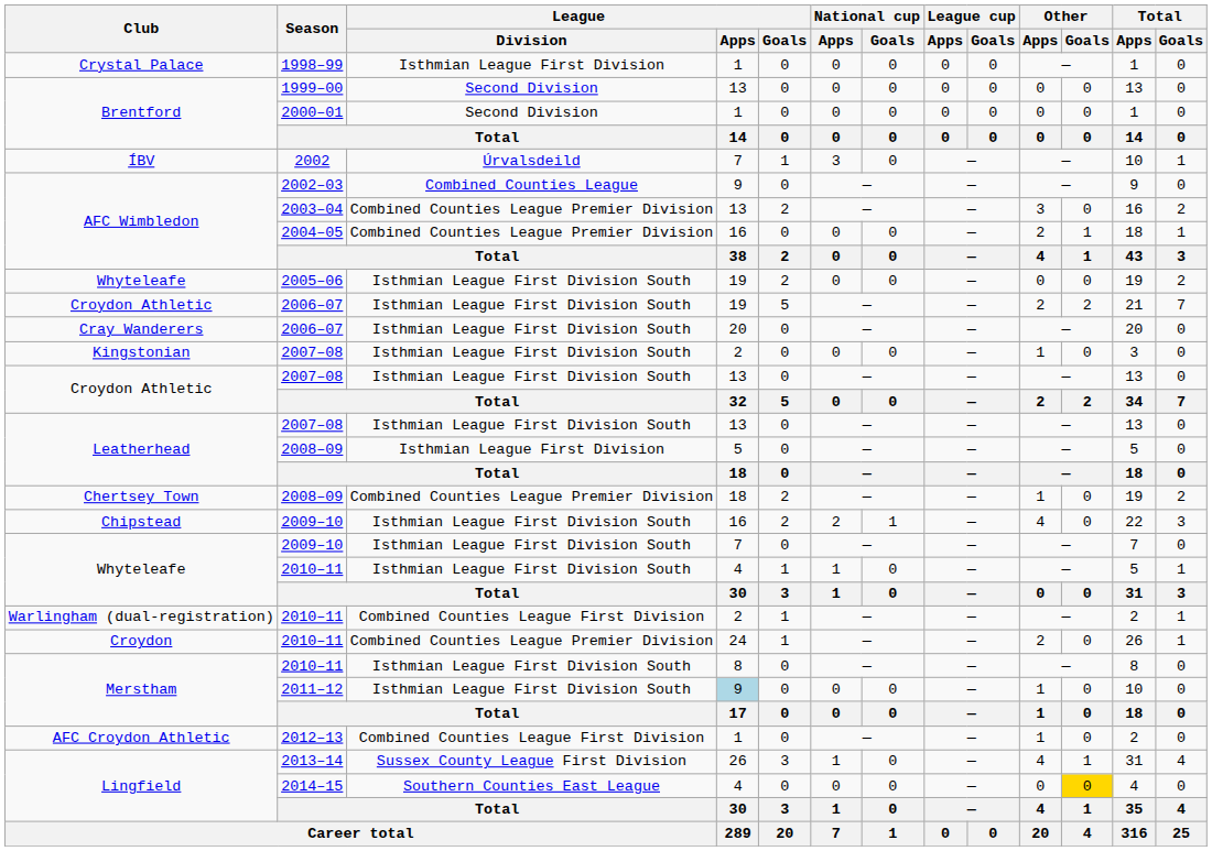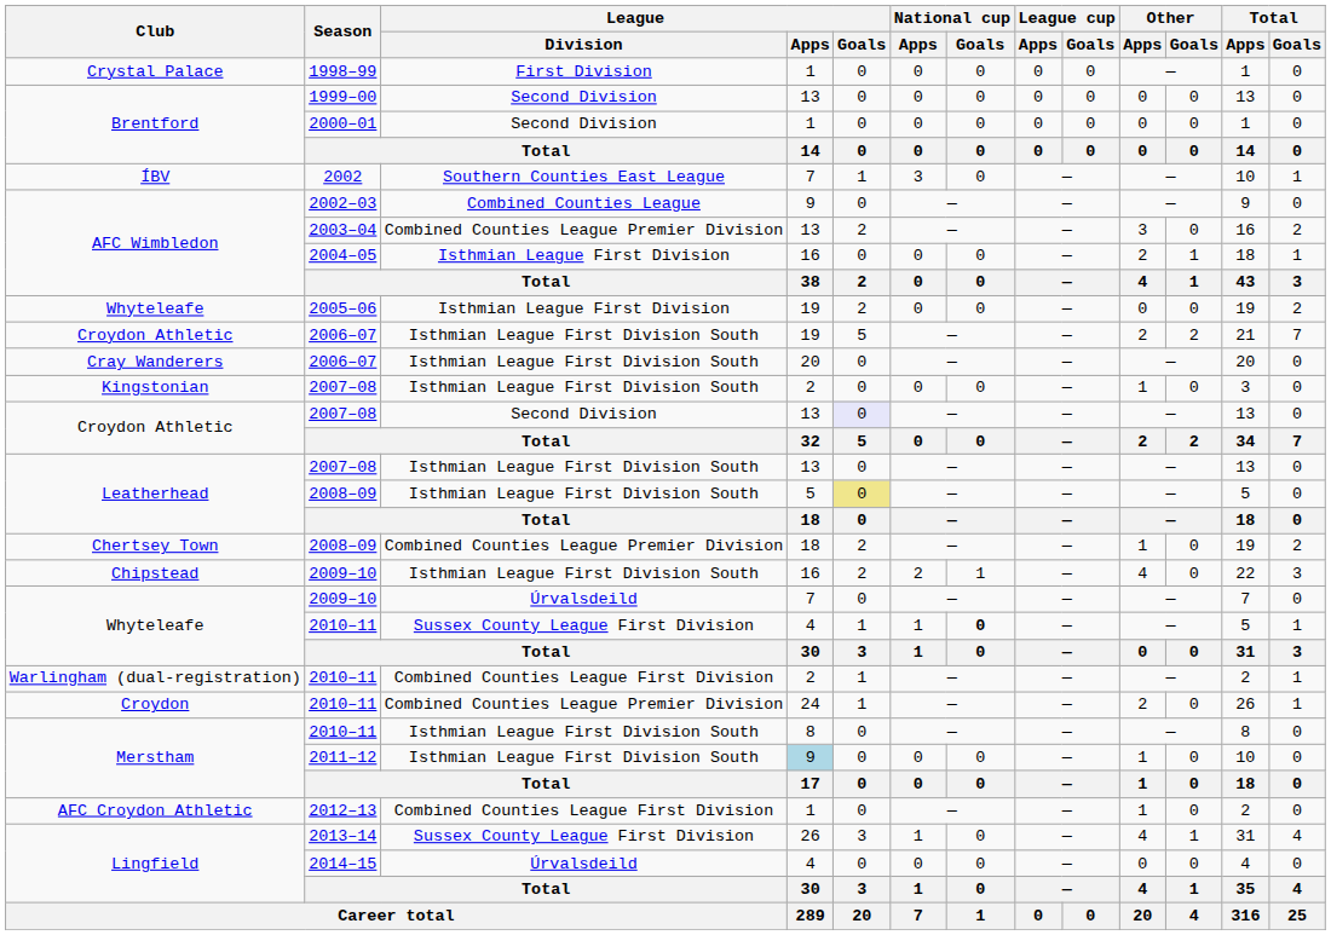 <table class="wikitable" style="text-align: center;">
 <tr>
 <th rowspan="2">Club</th>
 <th rowspan="2">Season</th>
 <th colspan="3">League</th>
 <th colspan="2">National cup</th>
 <th colspan="2">League cup</th>
 <th colspan="2">Other</th>
 <th colspan="2">Total</th>
 </tr>
 <tr>
 <th>Division</th>
 <th>Apps</th>
 <th>Goals</th>
 <th>Apps</th>
 <th>Goals</th>
 <th>Apps</th>
 <th>Goals</th>
 <th>Apps</th>
 <th>Goals</th>
 <th>Apps</th>
 <th>Goals</th>
 </tr>
 <tr>
 <td><a href='#'>Crystal Palace</a></td>
 <td><a href='#'>1998–99</a></td>
-<td>Isthmian League First Division</td>
+<td><a href='#'>First Division</a></td>
 <td>1</td>
 <td>0</td>
 <td>0</td>
 <td>0</td>
 <td>0</td>
 <td>0</td>
 <td colspan="2">—</td>
 <td>1</td>
 <td>0</td>
 </tr>
 <tr>
 <td rowspan="3"><a href='#'>Brentford</a></td>
 <td><a href='#'>1999–00</a></td>
 <td><a href='#'>Second Division</a></td>
 <td>13</td>
 <td>0</td>
 <td>0</td>
 <td>0</td>
 <td>0</td>
 <td>0</td>
 <td>0</td>
 <td>0</td>
 <td>13</td>
 <td>0</td>
 </tr>
 <tr>
 <td><a href='#'>2000–01</a></td>
 <td>Second Division</td>
 <td>1</td>
 <td>0</td>
 <td>0</td>
 <td>0</td>
 <td>0</td>
 <td>0</td>
 <td>0</td>
 <td>0</td>
 <td>1</td>
 <td>0</td>
 </tr>
 <tr>
 <th colspan="2">Total</th>
 <th>14</th>
 <th>0</th>
 <th>0</th>
 <th>0</th>
 <th>0</th>
 <th>0</th>
 <th>0</th>
 <th>0</th>
 <th>14</th>
 <th>0</th>
 </tr>
 <tr>
 <td><a href='#'>ÍBV</a></td>
 <td><a href='#'>2002</a></td>
-<td><a href='#'>Úrvalsdeild</a></td>
+<td><a href='#'>Southern Counties East League</a></td>
 <td>7</td>
 <td>1</td>
 <td>3</td>
 <td>0</td>
 <td colspan="2">—</td>
 <td colspan="2">—</td>
 <td>10</td>
 <td>1</td>
 </tr>
 <tr>
 <td rowspan="4"><a href='#'>AFC Wimbledon</a></td>
 <td><a href='#'>2002–03</a></td>
 <td><a href='#'>Combined Counties League</a></td>
 <td>9</td>
 <td>0</td>
 <td colspan="2">—</td>
 <td colspan="2">—</td>
 <td colspan="2">—</td>
 <td>9</td>
 <td>0</td>
 </tr>
 <tr>
 <td><a href='#'>2003–04</a></td>
 <td>Combined Counties League Premier Division</td>
 <td>13</td>
 <td>2</td>
 <td colspan="2">—</td>
 <td colspan="2">—</td>
 <td>3</td>
 <td>0</td>
 <td>16</td>
 <td>2</td>
 </tr>
 <tr>
 <td><a href='#'>2004–05</a></td>
-<td>Combined Counties League Premier Division</td>
+<td><a href='#'>Isthmian League</a> First Division</td>
 <td>16</td>
 <td>0</td>
 <td>0</td>
 <td>0</td>
 <td colspan="2">—</td>
 <td>2</td>
 <td>1</td>
 <td>18</td>
 <td>1</td>
 </tr>
 <tr>
 <th colspan="2">Total</th>
 <th>38</th>
 <th>2</th>
 <th>0</th>
 <th>0</th>
 <th colspan="2">—</th>
 <th>4</th>
 <th>1</th>
 <th>43</th>
 <th>3</th>
 </tr>
 <tr>
 <td><a href='#'>Whyteleafe</a></td>
 <td><a href='#'>2005–06</a></td>
-<td>Isthmian League First Division South</td>
+<td>Isthmian League First Division</td>
 <td>19</td>
 <td>2</td>
 <td>0</td>
 <td>0</td>
 <td colspan="2">—</td>
 <td>0</td>
 <td>0</td>
 <td>19</td>
 <td>2</td>
 </tr>
 <tr>
 <td><a href='#'>Croydon Athletic</a></td>
 <td><a href='#'>2006–07</a></td>
 <td>Isthmian League First Division South</td>
 <td>19</td>
 <td>5</td>
 <td colspan="2">—</td>
 <td colspan="2">—</td>
 <td>2</td>
 <td>2</td>
 <td>21</td>
 <td>7</td>
 </tr>
 <tr>
 <td><a href='#'>Cray Wanderers</a></td>
 <td><a href='#'>2006–07</a></td>
 <td>Isthmian League First Division South</td>
 <td>20</td>
 <td>0</td>
 <td colspan="2">—</td>
 <td colspan="2">—</td>
 <td colspan="2">—</td>
 <td>20</td>
 <td>0</td>
 </tr>
 <tr>
 <td><a href='#'>Kingstonian</a></td>
 <td><a href='#'>2007–08</a></td>
 <td>Isthmian League First Division South</td>
 <td>2</td>
 <td>0</td>
 <td>0</td>
 <td>0</td>
 <td colspan="2">—</td>
 <td>1</td>
 <td>0</td>
 <td>3</td>
 <td>0</td>
 </tr>
 <tr>
 <td rowspan="2">Croydon Athletic</td>
 <td><a href='#'>2007–08</a></td>
-<td>Isthmian League First Division South</td>
+<td>Second Division</td>
 <td>13</td>
-<td>0</td>
+<td style="background: lavender;">0</td>
 <td colspan="2">—</td>
 <td colspan="2">—</td>
 <td colspan="2">—</td>
 <td>13</td>
 <td>0</td>
 </tr>
 <tr>
 <th colspan="2">Total</th>
 <th>32</th>
 <th>5</th>
 <th>0</th>
 <th>0</th>
 <th colspan="2">—</th>
 <th>2</th>
 <th>2</th>
 <th>34</th>
 <th>7</th>
 </tr>
 <tr>
 <td rowspan="3"><a href='#'>Leatherhead</a></td>
 <td><a href='#'>2007–08</a></td>
 <td>Isthmian League First Division South</td>
 <td>13</td>
 <td>0</td>
 <td colspan="2">—</td>
 <td colspan="2">—</td>
 <td colspan="2">—</td>
 <td>13</td>
 <td>0</td>
 </tr>
 <tr>
 <td><a href='#'>2008–09</a></td>
-<td>Isthmian League First Division</td>
+<td>Isthmian League First Division South</td>
 <td>5</td>
-<td>0</td>
+<td style="background: khaki;">0</td>
 <td colspan="2">—</td>
 <td colspan="2">—</td>
 <td colspan="2">—</td>
 <td>5</td>
 <td>0</td>
 </tr>
 <tr>
 <th colspan="2">Total</th>
 <th>18</th>
 <th>0</th>
 <th colspan="2">—</th>
 <th colspan="2">—</th>
 <th colspan="2">—</th>
 <th>18</th>
 <th>0</th>
 </tr>
 <tr>
 <td><a href='#'>Chertsey Town</a></td>
 <td><a href='#'>2008–09</a></td>
 <td>Combined Counties League Premier Division</td>
 <td>18</td>
 <td>2</td>
 <td colspan="2">—</td>
 <td colspan="2">—</td>
 <td>1</td>
 <td>0</td>
 <td>19</td>
 <td>2</td>
 </tr>
 <tr>
 <td><a href='#'>Chipstead</a></td>
 <td><a href='#'>2009–10</a></td>
 <td>Isthmian League First Division South</td>
 <td>16</td>
 <td>2</td>
 <td>2</td>
 <td>1</td>
 <td colspan="2">—</td>
 <td>4</td>
 <td>0</td>
 <td>22</td>
 <td>3</td>
 </tr>
 <tr>
 <td rowspan="3">Whyteleafe</td>
 <td><a href='#'>2009–10</a></td>
-<td>Isthmian League First Division South</td>
+<td><a href='#'>Úrvalsdeild</a></td>
 <td>7</td>
 <td>0</td>
 <td colspan="2">—</td>
 <td colspan="2">—</td>
 <td colspan="2">—</td>
 <td>7</td>
 <td>0</td>
 </tr>
 <tr>
 <td><a href='#'>2010–11</a></td>
-<td>Isthmian League First Division South</td>
+<td><a href='#'>Sussex County League</a> First Division</td>
 <td>4</td>
 <td>1</td>
 <td>1</td>
-<td>0</td>
+<td><strong>0</strong></td>
 <td colspan="2">—</td>
 <td colspan="2">—</td>
 <td>5</td>
 <td>1</td>
 </tr>
 <tr>
 <th colspan="2">Total</th>
 <th>30</th>
 <th>3</th>
 <th>1</th>
 <th>0</th>
 <th colspan="2">—</th>
 <th>0</th>
 <th>0</th>
 <th>31</th>
 <th>3</th>
 </tr>
 <tr>
 <td><a href='#'>Warlingham</a> (dual-registration)</td>
 <td><a href='#'>2010–11</a></td>
 <td>Combined Counties League First Division</td>
 <td>2</td>
 <td>1</td>
 <td colspan="2">—</td>
 <td colspan="2">—</td>
 <td colspan="2">—</td>
 <td>2</td>
 <td>1</td>
 </tr>
 <tr>
 <td><a href='#'>Croydon</a></td>
 <td><a href='#'>2010–11</a></td>
 <td>Combined Counties League Premier Division</td>
 <td>24</td>
 <td>1</td>
 <td colspan="2">—</td>
 <td colspan="2">—</td>
 <td>2</td>
 <td>0</td>
 <td>26</td>
 <td>1</td>
 </tr>
 <tr>
 <td rowspan="3"><a href='#'>Merstham</a></td>
 <td><a href='#'>2010–11</a></td>
 <td>Isthmian League First Division South</td>
 <td>8</td>
 <td>0</td>
 <td colspan="2">—</td>
 <td colspan="2">—</td>
 <td colspan="2">—</td>
 <td>8</td>
 <td>0</td>
 </tr>
 <tr>
 <td><a href='#'>2011–12</a></td>
 <td>Isthmian League First Division South</td>
 <td style="background: lightblue;">9</td>
 <td>0</td>
 <td>0</td>
 <td>0</td>
 <td colspan="2">—</td>
 <td>1</td>
 <td>0</td>
 <td>10</td>
 <td>0</td>
 </tr>
 <tr>
 <th colspan="2">Total</th>
 <th>17</th>
 <th>0</th>
 <th>0</th>
 <th>0</th>
 <th colspan="2">—</th>
 <th>1</th>
 <th>0</th>
 <th>18</th>
 <th>0</th>
 </tr>
 <tr>
 <td><a href='#'>AFC Croydon Athletic</a></td>
 <td><a href='#'>2012–13</a></td>
 <td>Combined Counties League First Division</td>
 <td>1</td>
 <td>0</td>
 <td colspan="2">—</td>
 <td colspan="2">—</td>
 <td>1</td>
 <td>0</td>
 <td>2</td>
 <td>0</td>
 </tr>
 <tr>
 <td rowspan="3"><a href='#'>Lingfield</a></td>
 <td><a href='#'>2013–14</a></td>
 <td><a href='#'>Sussex County League</a> First Division</td>
 <td>26</td>
 <td>3</td>
 <td>1</td>
 <td>0</td>
 <td colspan="2">—</td>
 <td>4</td>
 <td>1</td>
 <td>31</td>
 <td>4</td>
 </tr>
 <tr>
 <td><a href='#'>2014–15</a></td>
-<td><a href='#'>Southern Counties East League</a></td>
+<td><a href='#'>Úrvalsdeild</a></td>
 <td>4</td>
 <td>0</td>
 <td>0</td>
 <td>0</td>
 <td colspan="2">—</td>
 <td>0</td>
-<td style="background: gold;">0</td>
+<td>0</td>
 <td>4</td>
 <td>0</td>
 </tr>
 <tr>
 <th colspan="2">Total</th>
 <th>30</th>
 <th>3</th>
 <th>1</th>
 <th>0</th>
 <th colspan="2">—</th>
 <th>4</th>
 <th>1</th>
 <th>35</th>
 <th>4</th>
 </tr>
 <tr>
 <th colspan="3">Career total</th>
 <th>289</th>
 <th>20</th>
 <th>7</th>
 <th>1</th>
 <th>0</th>
 <th>0</th>
 <th>20</th>
 <th>4</th>
 <th>316</th>
 <th>25</th>
 </tr>
 </table>
